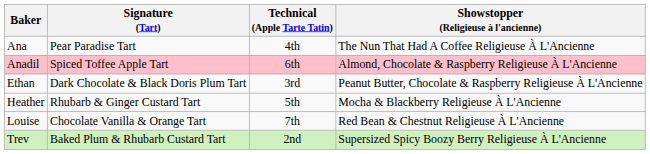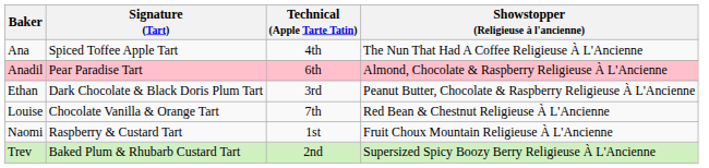 <table class="wikitable" style="text-align:center;">
 <tr>
 <th>Baker</th>
 <th>Signature<br><small>(<a href='#'>Tart</a>)</small></th>
 <th>Technical<br><small>(Apple <a href='#'>Tarte Tatin</a>)</small></th>
 <th>Showstopper<br><small>(Religieuse à l'ancienne)</small></th>
 </tr>
 <tr>
 <td align="left">Ana</td>
-<td align="left">Pear Paradise Tart</td>
+<td align="left">Spiced Toffee Apple Tart</td>
 <td>4th</td>
 <td align="left">The Nun That Had A Coffee Religieuse À L'Ancienne</td>
 </tr>
 <tr style="background:pink;">
 <td align="left">Anadil</td>
-<td align="left">Spiced Toffee Apple Tart</td>
+<td align="left">Pear Paradise Tart</td>
 <td>6th</td>
 <td align="left">Almond, Chocolate & Raspberry Religieuse À L'Ancienne</td>
 </tr>
 <tr>
 <td align="left">Ethan</td>
 <td align="left">Dark Chocolate & Black Doris Plum Tart</td>
 <td>3rd</td>
 <td align="left">Peanut Butter, Chocolate & Raspberry Religieuse À L'Ancienne</td>
 </tr>
 <tr>
-<td align="left">Heather</td>
-<td align="left">Rhubarb & Ginger Custard Tart</td>
-<td>5th</td>
-<td align="left">Mocha & Blackberry Religieuse À L'Ancienne</td>
-</tr>
-<tr>
 <td align="left">Louise</td>
 <td align="left">Chocolate Vanilla & Orange Tart</td>
 <td>7th</td>
 <td align="left">Red Bean & Chestnut Religieuse À L'Ancienne</td>
+</tr>
+<tr>
+<td align="left">Naomi</td>
+<td align="left">Raspberry & Custard Tart</td>
+<td>1st</td>
+<td align="left">Fruit Choux Mountain Religieuse À L'Ancienne</td>
 </tr>
 <tr style="background:#d0f0c0;">
 <td align="left">Trev</td>
 <td align="left">Baked Plum & Rhubarb Custard Tart</td>
 <td>2nd</td>
 <td align="left">Supersized Spicy Boozy Berry Religieuse À L'Ancienne</td>
 </tr>
 </table>
